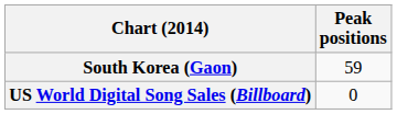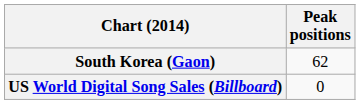 <table class="wikitable sortable plainrowheaders" style="text-align:center">
 <tr>
 <th scope="col">Chart (2014)</th>
 <th scope="col">Peak<br>positions</th>
 </tr>
 <tr>
 <th scope="row">South Korea (<a href='#'>Gaon</a>)</th>
-<td>59</td>
+<td>62</td>
 </tr>
 <tr>
 <th scope="row">US <a href='#'>World Digital Song Sales</a> (<em><a href='#'>Billboard</a></em>)</th>
 <td>0</td>
 </tr>
 </table>
